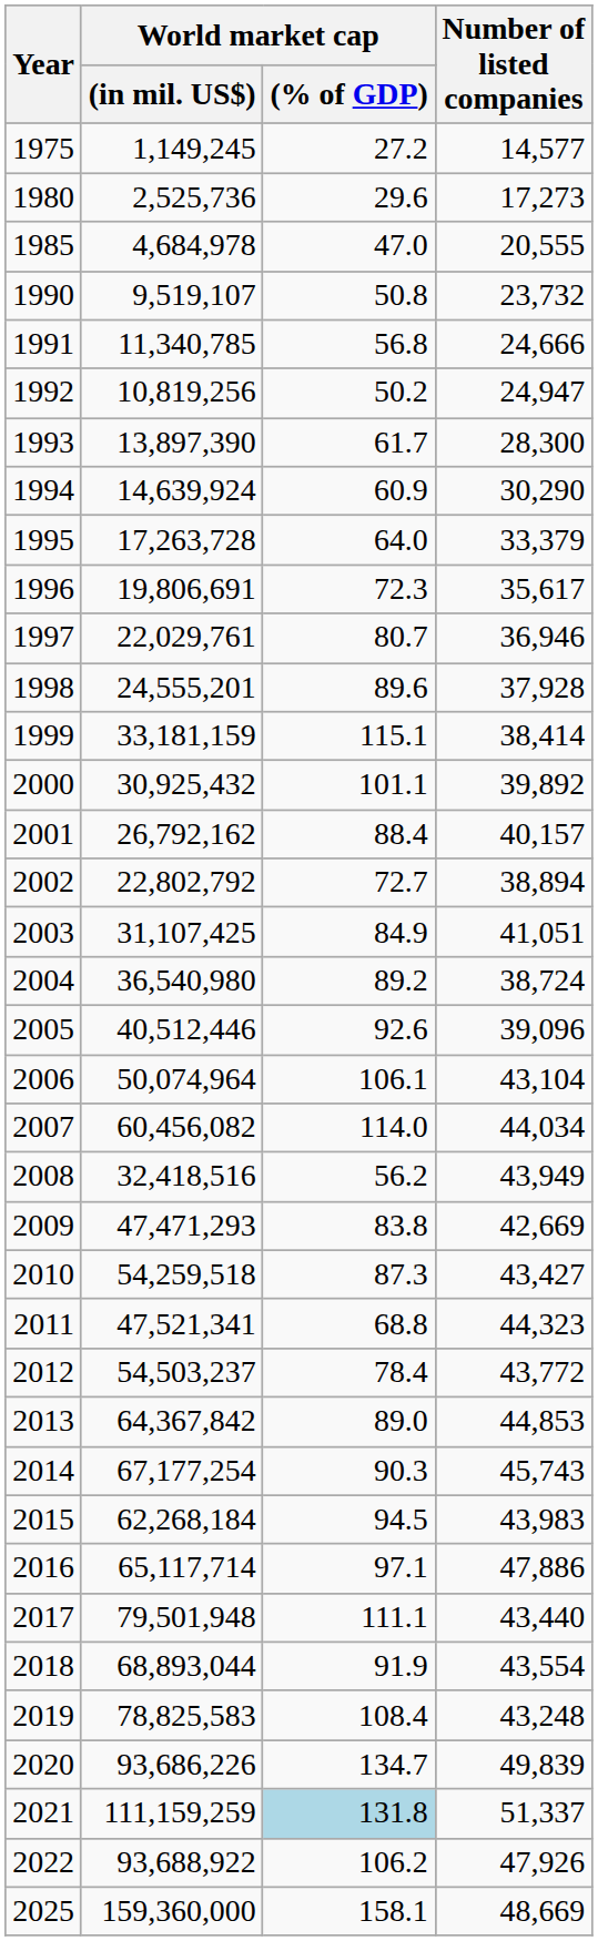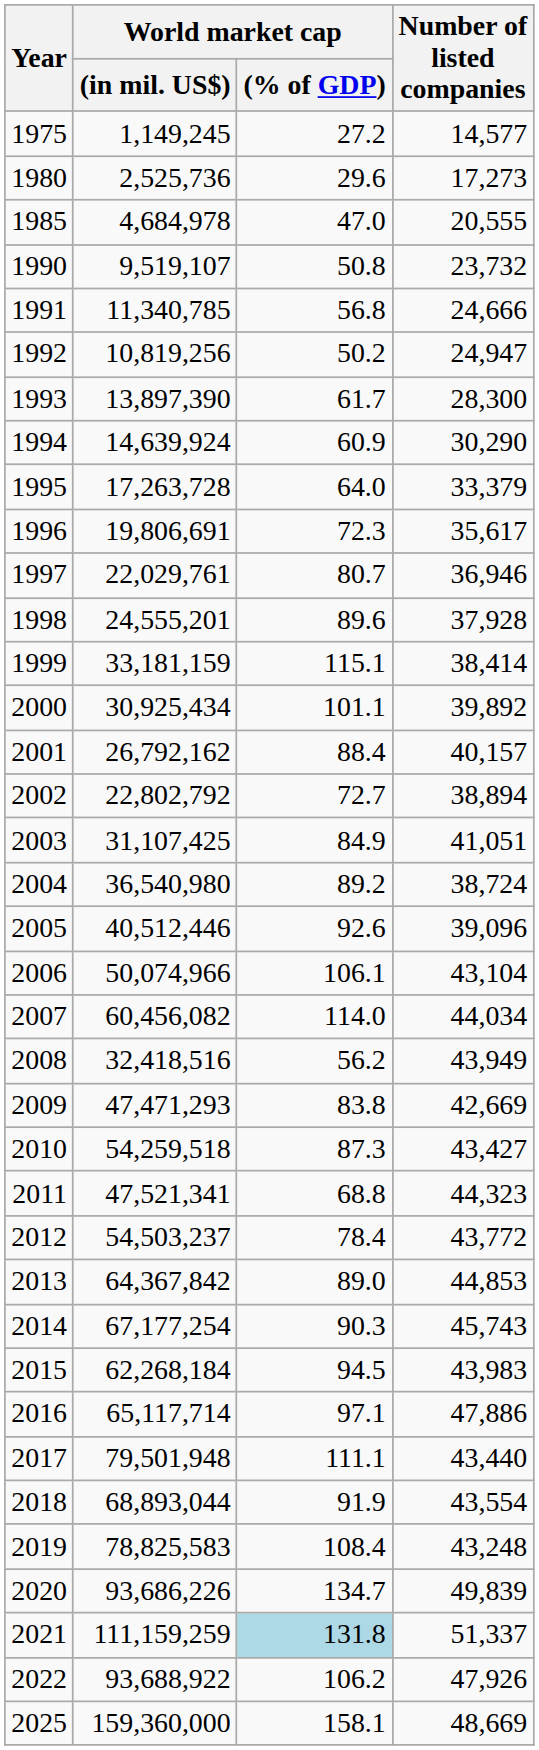 <table class="wikitable sortable" style="text-align:right;">
 <tr>
 <th rowspan=2>Year</th>
 <th colspan=2>World market cap</th>
 <th rowspan=2>Number of<br>listed<br>companies</th>
 </tr>
 <tr>
 <th>(in mil. US$)</th>
 <th>(% of <a href='#'>GDP</a>)</th>
 </tr>
 <tr>
 <td>1975</td>
 <td>1,149,245</td>
 <td>27.2</td>
 <td>14,577</td>
 </tr>
 <tr>
 <td>1980</td>
 <td>2,525,736</td>
 <td>29.6</td>
 <td>17,273</td>
 </tr>
 <tr>
 <td>1985</td>
 <td>4,684,978</td>
 <td>47.0</td>
 <td>20,555</td>
 </tr>
 <tr>
 <td>1990</td>
 <td>9,519,107</td>
 <td>50.8</td>
 <td>23,732</td>
 </tr>
 <tr>
 <td>1991</td>
 <td>11,340,785</td>
 <td>56.8</td>
 <td>24,666</td>
 </tr>
 <tr>
 <td>1992</td>
 <td>10,819,256</td>
 <td>50.2</td>
 <td>24,947</td>
 </tr>
 <tr>
 <td>1993</td>
 <td>13,897,390</td>
 <td>61.7</td>
 <td>28,300</td>
 </tr>
 <tr>
 <td>1994</td>
 <td>14,639,924</td>
 <td>60.9</td>
 <td>30,290</td>
 </tr>
 <tr>
 <td>1995</td>
 <td>17,263,728</td>
 <td>64.0</td>
 <td>33,379</td>
 </tr>
 <tr>
 <td>1996</td>
 <td>19,806,691</td>
 <td>72.3</td>
 <td>35,617</td>
 </tr>
 <tr>
 <td>1997</td>
 <td>22,029,761</td>
 <td>80.7</td>
 <td>36,946</td>
 </tr>
 <tr>
 <td>1998</td>
 <td>24,555,201</td>
 <td>89.6</td>
 <td>37,928</td>
 </tr>
 <tr>
 <td>1999</td>
 <td>33,181,159</td>
 <td>115.1</td>
 <td>38,414</td>
 </tr>
 <tr>
 <td>2000</td>
-<td>30,925,432</td>
+<td>30,925,434</td>
 <td>101.1</td>
 <td>39,892</td>
 </tr>
 <tr>
 <td>2001</td>
 <td>26,792,162</td>
 <td>88.4</td>
 <td>40,157</td>
 </tr>
 <tr>
 <td>2002</td>
 <td>22,802,792</td>
 <td>72.7</td>
 <td>38,894</td>
 </tr>
 <tr>
 <td>2003</td>
 <td>31,107,425</td>
 <td>84.9</td>
 <td>41,051</td>
 </tr>
 <tr>
 <td>2004</td>
 <td>36,540,980</td>
 <td>89.2</td>
 <td>38,724</td>
 </tr>
 <tr>
 <td>2005</td>
 <td>40,512,446</td>
 <td>92.6</td>
 <td>39,096</td>
 </tr>
 <tr>
 <td>2006</td>
-<td>50,074,964</td>
+<td>50,074,966</td>
 <td>106.1</td>
 <td>43,104</td>
 </tr>
 <tr>
 <td>2007</td>
 <td>60,456,082</td>
 <td>114.0</td>
 <td>44,034</td>
 </tr>
 <tr>
 <td>2008</td>
 <td>32,418,516</td>
 <td>56.2</td>
 <td>43,949</td>
 </tr>
 <tr>
 <td>2009</td>
 <td>47,471,293</td>
 <td>83.8</td>
 <td>42,669</td>
 </tr>
 <tr>
 <td>2010</td>
 <td>54,259,518</td>
 <td>87.3</td>
 <td>43,427</td>
 </tr>
 <tr>
 <td>2011</td>
 <td>47,521,341</td>
 <td>68.8</td>
 <td>44,323</td>
 </tr>
 <tr>
 <td>2012</td>
 <td>54,503,237</td>
 <td>78.4</td>
 <td>43,772</td>
 </tr>
 <tr>
 <td>2013</td>
 <td>64,367,842</td>
 <td>89.0</td>
 <td>44,853</td>
 </tr>
 <tr>
 <td>2014</td>
 <td>67,177,254</td>
 <td>90.3</td>
 <td>45,743</td>
 </tr>
 <tr>
 <td>2015</td>
 <td>62,268,184</td>
 <td>94.5</td>
 <td>43,983</td>
 </tr>
 <tr>
 <td>2016</td>
 <td>65,117,714</td>
 <td>97.1</td>
 <td>47,886</td>
 </tr>
 <tr>
 <td>2017</td>
 <td>79,501,948</td>
 <td>111.1</td>
 <td>43,440</td>
 </tr>
 <tr>
 <td>2018</td>
 <td>68,893,044</td>
 <td>91.9</td>
 <td>43,554</td>
 </tr>
 <tr>
 <td>2019</td>
 <td>78,825,583</td>
 <td>108.4</td>
 <td>43,248</td>
 </tr>
 <tr>
 <td>2020</td>
 <td>93,686,226</td>
 <td>134.7</td>
 <td>49,839</td>
 </tr>
 <tr>
 <td>2021</td>
 <td>111,159,259</td>
 <td style="background: lightblue;">131.8</td>
 <td>51,337</td>
 </tr>
 <tr>
 <td>2022</td>
 <td>93,688,922</td>
 <td>106.2</td>
 <td>47,926</td>
 </tr>
 <tr>
 <td>2025</td>
 <td>159,360,000</td>
 <td>158.1</td>
 <td>48,669</td>
 </tr>
 </table>
